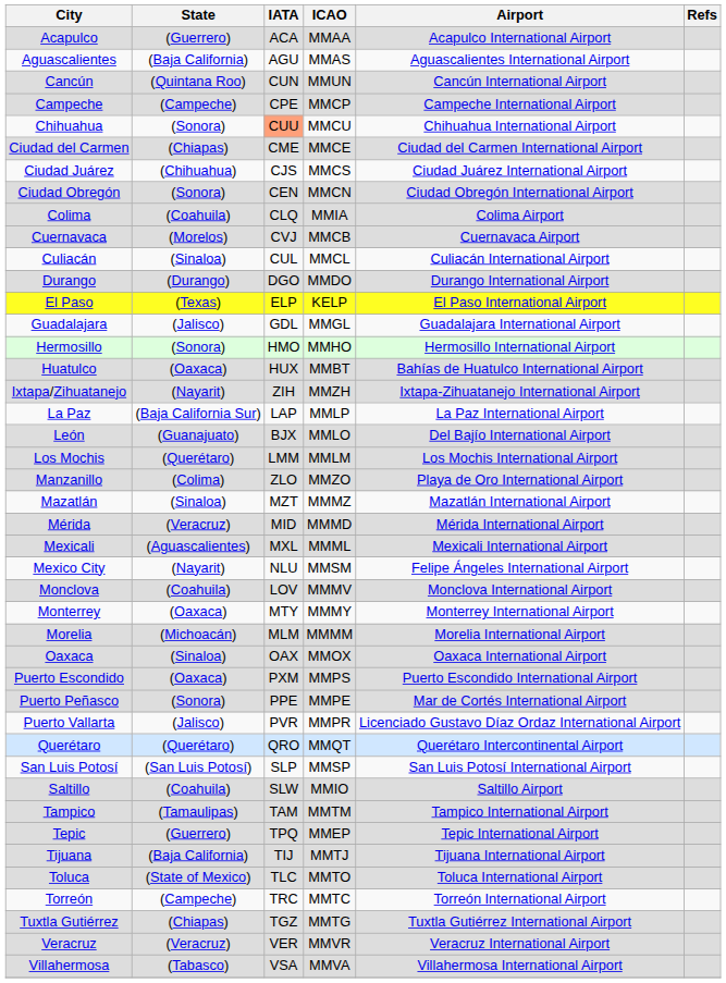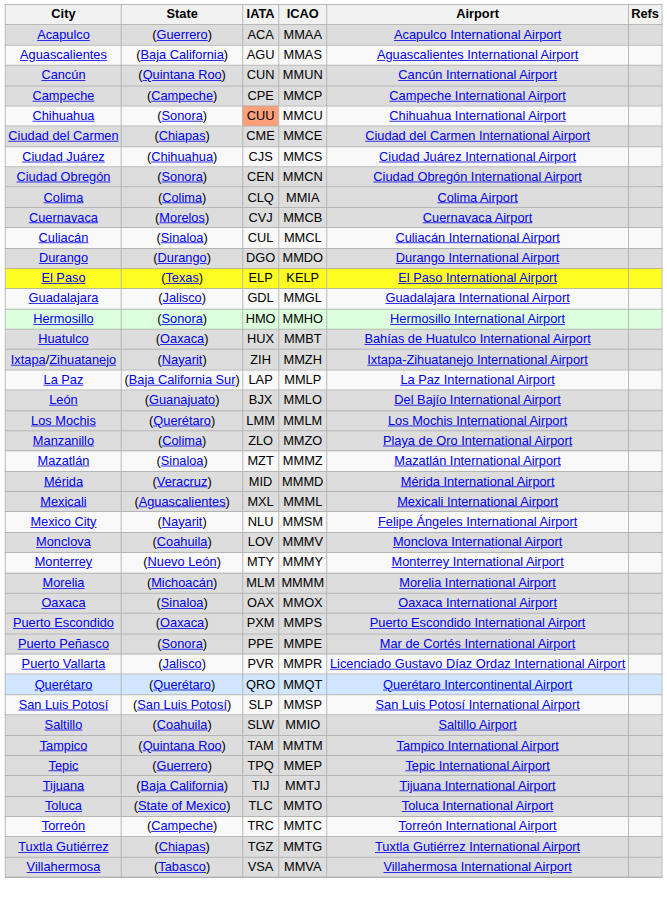 <table class="wikitable" style="margin:0.5em auto; text-align:center">
 <tr>
 <th>City</th>
 <th>State</th>
 <th>IATA</th>
 <th>ICAO</th>
 <th>Airport</th>
 <th>Refs</th>
 </tr>
 <tr style="background:#ddd">
 <td><a href='#'>Acapulco</a></td>
 <td> (<a href='#'>Guerrero</a>)</td>
 <td>ACA</td>
 <td>MMAA</td>
 <td><a href='#'>Acapulco International Airport</a></td>
 <td></td>
 </tr>
 <tr>
 <td><a href='#'>Aguascalientes</a></td>
 <td> (<a href='#'>Baja California</a>)</td>
 <td>AGU</td>
 <td>MMAS</td>
 <td><a href='#'>Aguascalientes International Airport</a></td>
 <td></td>
 </tr>
 <tr style="background:#ddd">
 <td><a href='#'>Cancún</a></td>
 <td> (<a href='#'>Quintana Roo</a>)</td>
 <td>CUN</td>
 <td>MMUN</td>
 <td><a href='#'>Cancún International Airport</a></td>
 <td></td>
 </tr>
 <tr style="background:#ddd">
 <td><a href='#'>Campeche</a></td>
 <td> (<a href='#'>Campeche</a>)</td>
 <td>CPE</td>
 <td>MMCP</td>
 <td><a href='#'>Campeche International Airport</a></td>
 <td></td>
 </tr>
 <tr>
 <td><a href='#'>Chihuahua</a></td>
 <td> (<a href='#'>Sonora</a>)</td>
 <td style="background: lightsalmon;">CUU</td>
 <td>MMCU</td>
 <td><a href='#'>Chihuahua International Airport</a></td>
 <td></td>
 </tr>
 <tr style="background:#ddd">
 <td><a href='#'>Ciudad del Carmen</a></td>
 <td> (<a href='#'>Chiapas</a>)</td>
 <td>CME</td>
 <td>MMCE</td>
 <td><a href='#'>Ciudad del Carmen International Airport</a></td>
 <td></td>
 </tr>
 <tr>
 <td><a href='#'>Ciudad Juárez</a></td>
 <td> (<a href='#'>Chihuahua</a>)</td>
 <td>CJS</td>
 <td>MMCS</td>
 <td><a href='#'>Ciudad Juárez International Airport</a></td>
 <td></td>
 </tr>
 <tr style="background:#ddd">
 <td><a href='#'>Ciudad Obregón</a></td>
 <td> (<a href='#'>Sonora</a>)</td>
 <td>CEN</td>
 <td>MMCN</td>
 <td><a href='#'>Ciudad Obregón International Airport</a></td>
 <td></td>
 </tr>
 <tr style="background:#ddd">
 <td><a href='#'>Colima</a></td>
-<td> (<a href='#'>Coahuila</a>)</td>
+<td> (<a href='#'>Colima</a>)</td>
 <td>CLQ</td>
 <td>MMIA</td>
 <td><a href='#'>Colima Airport</a></td>
 <td></td>
 </tr>
 <tr style="background:#ddd">
 <td><a href='#'>Cuernavaca</a></td>
 <td> (<a href='#'>Morelos</a>)</td>
 <td>CVJ</td>
 <td>MMCB</td>
 <td><a href='#'>Cuernavaca Airport</a></td>
 <td></td>
 </tr>
 <tr>
 <td><a href='#'>Culiacán</a></td>
 <td> (<a href='#'>Sinaloa</a>)</td>
 <td>CUL</td>
 <td>MMCL</td>
 <td><a href='#'>Culiacán International Airport</a></td>
 <td></td>
 </tr>
 <tr style="background:#ddd">
 <td><a href='#'>Durango</a></td>
 <td> (<a href='#'>Durango</a>)</td>
 <td>DGO</td>
 <td>MMDO</td>
 <td><a href='#'>Durango International Airport</a></td>
 <td></td>
 </tr>
 <tr style="background:#fefe22">
 <td><a href='#'>El Paso</a></td>
 <td> (<a href='#'>Texas</a>)</td>
 <td>ELP</td>
 <td>KELP</td>
 <td><a href='#'>El Paso International Airport</a></td>
 <td></td>
 </tr>
 <tr>
 <td><a href='#'>Guadalajara</a></td>
 <td> (<a href='#'>Jalisco</a>)</td>
 <td>GDL</td>
 <td>MMGL</td>
 <td><a href='#'>Guadalajara International Airport</a></td>
 <td></td>
 </tr>
 <tr style="background:#dfd">
 <td><a href='#'>Hermosillo</a></td>
 <td> (<a href='#'>Sonora</a>)</td>
 <td>HMO</td>
 <td>MMHO</td>
 <td><a href='#'>Hermosillo International Airport</a></td>
 <td></td>
 </tr>
 <tr style="background:#ddd">
 <td><a href='#'>Huatulco</a></td>
 <td> (<a href='#'>Oaxaca</a>)</td>
 <td>HUX</td>
 <td>MMBT</td>
 <td><a href='#'>Bahías de Huatulco International Airport</a></td>
 <td></td>
 </tr>
 <tr style="background:#ddd">
 <td><a href='#'>Ixtapa</a>/<a href='#'>Zihuatanejo</a></td>
 <td> (<a href='#'>Nayarit</a>)</td>
 <td>ZIH</td>
 <td>MMZH</td>
 <td><a href='#'>Ixtapa-Zihuatanejo International Airport</a></td>
 <td></td>
 </tr>
 <tr>
 <td><a href='#'>La Paz</a></td>
 <td> (<a href='#'>Baja California Sur</a>)</td>
 <td>LAP</td>
 <td>MMLP</td>
 <td><a href='#'>La Paz International Airport</a></td>
 <td></td>
 </tr>
 <tr style="background:#ddd">
 <td><a href='#'>León</a></td>
 <td> (<a href='#'>Guanajuato</a>)</td>
 <td>BJX</td>
 <td>MMLO</td>
 <td><a href='#'>Del Bajío International Airport</a></td>
 <td></td>
 </tr>
 <tr style="background:#ddd">
 <td><a href='#'>Los Mochis</a></td>
 <td> (<a href='#'>Querétaro</a>)</td>
 <td>LMM</td>
 <td>MMLM</td>
 <td><a href='#'>Los Mochis International Airport</a></td>
 <td></td>
 </tr>
 <tr style="background:#ddd">
 <td><a href='#'>Manzanillo</a></td>
 <td> (<a href='#'>Colima</a>)</td>
 <td>ZLO</td>
 <td>MMZO</td>
 <td><a href='#'>Playa de Oro International Airport</a></td>
 <td></td>
 </tr>
 <tr>
 <td><a href='#'>Mazatlán</a></td>
 <td> (<a href='#'>Sinaloa</a>)</td>
 <td>MZT</td>
 <td>MMMZ</td>
 <td><a href='#'>Mazatlán International Airport</a></td>
 <td></td>
 </tr>
 <tr style="background:#ddd">
 <td><a href='#'>Mérida</a></td>
 <td> (<a href='#'>Veracruz</a>)</td>
 <td>MID</td>
 <td>MMMD</td>
 <td><a href='#'>Mérida International Airport</a></td>
 <td></td>
 </tr>
 <tr style="background:#ddd">
 <td><a href='#'>Mexicali</a></td>
 <td> (<a href='#'>Aguascalientes</a>)</td>
 <td>MXL</td>
 <td>MMML</td>
 <td><a href='#'>Mexicali International Airport</a></td>
 <td></td>
 </tr>
 <tr>
 <td><a href='#'>Mexico City</a></td>
 <td> (<a href='#'>Nayarit</a>)</td>
 <td>NLU</td>
 <td>MMSM</td>
 <td><a href='#'>Felipe Ángeles International Airport</a></td>
 <td></td>
 </tr>
 <tr style="background:#ddd">
 <td><a href='#'>Monclova</a></td>
 <td> (<a href='#'>Coahuila</a>)</td>
 <td>LOV</td>
 <td>MMMV</td>
 <td><a href='#'>Monclova International Airport</a></td>
 <td></td>
 </tr>
 <tr>
 <td><a href='#'>Monterrey</a></td>
-<td> (<a href='#'>Oaxaca</a>)</td>
+<td> (<a href='#'>Nuevo León</a>)</td>
 <td>MTY</td>
 <td>MMMY</td>
 <td><a href='#'>Monterrey International Airport</a></td>
 <td></td>
 </tr>
 <tr style="background:#ddd">
 <td><a href='#'>Morelia</a></td>
 <td> (<a href='#'>Michoacán</a>)</td>
 <td>MLM</td>
 <td>MMMM</td>
 <td><a href='#'>Morelia International Airport</a></td>
 <td></td>
 </tr>
 <tr style="background:#ddd">
 <td><a href='#'>Oaxaca</a></td>
 <td> (<a href='#'>Sinaloa</a>)</td>
 <td>OAX</td>
 <td>MMOX</td>
 <td><a href='#'>Oaxaca International Airport</a></td>
 <td></td>
 </tr>
 <tr style="background:#ddd">
 <td><a href='#'>Puerto Escondido</a></td>
 <td> (<a href='#'>Oaxaca</a>)</td>
 <td>PXM</td>
 <td>MMPS</td>
 <td><a href='#'>Puerto Escondido International Airport</a></td>
 <td></td>
 </tr>
 <tr style="background:#ddd">
 <td><a href='#'>Puerto Peñasco</a></td>
 <td> (<a href='#'>Sonora</a>)</td>
 <td>PPE</td>
 <td>MMPE</td>
 <td><a href='#'>Mar de Cortés International Airport</a></td>
 <td></td>
 </tr>
 <tr>
 <td><a href='#'>Puerto Vallarta</a></td>
 <td> (<a href='#'>Jalisco</a>)</td>
 <td>PVR</td>
 <td>MMPR</td>
 <td><a href='#'>Licenciado Gustavo Díaz Ordaz International Airport</a></td>
 <td></td>
 </tr>
 <tr style="background:#d0e7ff">
 <td><a href='#'>Querétaro</a></td>
 <td> (<a href='#'>Querétaro</a>)</td>
 <td>QRO</td>
 <td>MMQT</td>
 <td><a href='#'>Querétaro Intercontinental Airport</a></td>
 <td></td>
 </tr>
 <tr>
 <td><a href='#'>San Luis Potosí</a></td>
 <td> (<a href='#'>San Luis Potosí</a>)</td>
 <td>SLP</td>
 <td>MMSP</td>
 <td><a href='#'>San Luis Potosí International Airport</a></td>
 <td></td>
 </tr>
 <tr style="background:#ddd">
 <td><a href='#'>Saltillo</a></td>
 <td> (<a href='#'>Coahuila</a>)</td>
 <td>SLW</td>
 <td>MMIO</td>
 <td><a href='#'>Saltillo Airport</a></td>
 <td></td>
 </tr>
 <tr style="background:#ddd">
 <td><a href='#'>Tampico</a></td>
-<td> (<a href='#'>Tamaulipas</a>)</td>
+<td> (<a href='#'>Quintana Roo</a>)</td>
 <td>TAM</td>
 <td>MMTM</td>
 <td><a href='#'>Tampico International Airport</a></td>
 <td></td>
 </tr>
 <tr style="background:#ddd">
 <td><a href='#'>Tepic</a></td>
 <td> (<a href='#'>Guerrero</a>)</td>
 <td>TPQ</td>
 <td>MMEP</td>
 <td><a href='#'>Tepic International Airport</a></td>
 <td></td>
 </tr>
 <tr style="background:#ddd">
 <td><a href='#'>Tijuana</a></td>
 <td> (<a href='#'>Baja California</a>)</td>
 <td>TIJ</td>
 <td>MMTJ</td>
 <td><a href='#'>Tijuana International Airport</a></td>
 <td></td>
 </tr>
 <tr style="background:#ddd">
 <td><a href='#'>Toluca</a></td>
 <td> (<a href='#'>State of Mexico</a>)</td>
 <td>TLC</td>
 <td>MMTO</td>
 <td><a href='#'>Toluca International Airport</a></td>
 <td></td>
 </tr>
 <tr>
 <td><a href='#'>Torreón</a></td>
 <td> (<a href='#'>Campeche</a>)</td>
 <td>TRC</td>
 <td>MMTC</td>
 <td><a href='#'>Torreón International Airport</a></td>
 <td></td>
 </tr>
 <tr style="background:#ddd">
 <td><a href='#'>Tuxtla Gutiérrez</a></td>
 <td> (<a href='#'>Chiapas</a>)</td>
 <td>TGZ</td>
 <td>MMTG</td>
 <td><a href='#'>Tuxtla Gutiérrez International Airport</a></td>
 <td></td>
 </tr>
 <tr style="background:#ddd">
-<td><a href='#'>Veracruz</a></td>
-<td> (<a href='#'>Veracruz</a>)</td>
-<td>VER</td>
-<td>MMVR</td>
-<td><a href='#'>Veracruz International Airport</a></td>
-<td></td>
-</tr>
-<tr style="background:#ddd">
 <td><a href='#'>Villahermosa</a></td>
 <td> (<a href='#'>Tabasco</a>)</td>
 <td>VSA</td>
 <td>MMVA</td>
 <td><a href='#'>Villahermosa International Airport</a></td>
 <td></td>
 </tr>
 <tr>
 </tr>
 </table>
